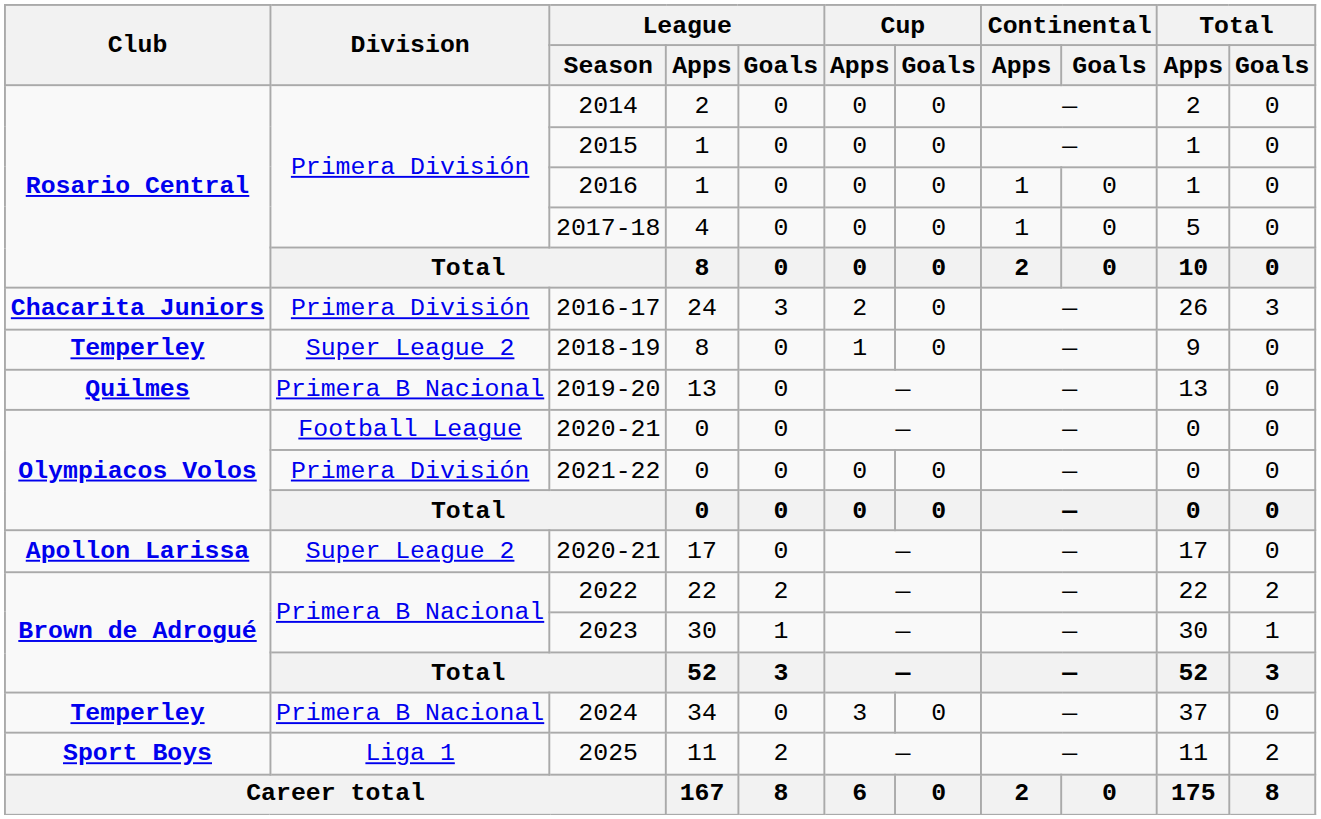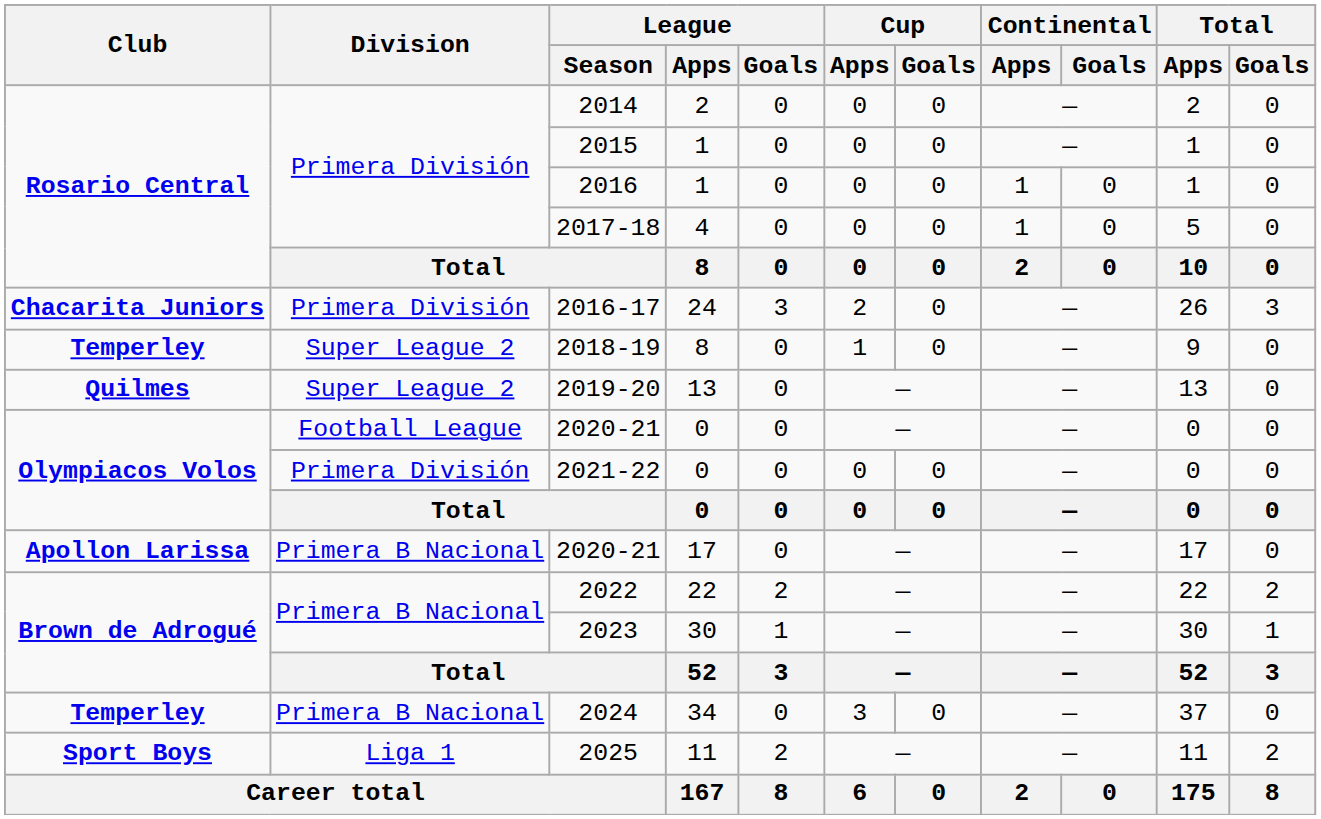 <table class="wikitable" style="text-align:center">
 <tr>
 <th rowspan="2">Club</th>
 <th rowspan="2">Division</th>
 <th colspan="3">League</th>
 <th colspan="2">Cup</th>
 <th colspan="2">Continental</th>
 <th colspan="2">Total</th>
 </tr>
 <tr>
 <th>Season</th>
 <th>Apps</th>
 <th>Goals</th>
 <th>Apps</th>
 <th>Goals</th>
 <th>Apps</th>
 <th>Goals</th>
 <th>Apps</th>
 <th>Goals</th>
 </tr>
 <tr>
 <td rowspan="5"><strong><a href='#'>Rosario Central</a></strong></td>
 <td rowspan="4"><a href='#'>Primera División</a></td>
 <td>2014</td>
 <td>2</td>
 <td>0</td>
 <td>0</td>
 <td>0</td>
 <td colspan="2">—</td>
 <td>2</td>
 <td>0</td>
 </tr>
 <tr>
 <td>2015</td>
 <td>1</td>
 <td>0</td>
 <td>0</td>
 <td>0</td>
 <td colspan="2">—</td>
 <td>1</td>
 <td>0</td>
 </tr>
 <tr>
 <td>2016</td>
 <td>1</td>
 <td>0</td>
 <td>0</td>
 <td>0</td>
 <td>1</td>
 <td>0</td>
 <td>1</td>
 <td>0</td>
 </tr>
 <tr>
 <td>2017-18</td>
 <td>4</td>
 <td>0</td>
 <td>0</td>
 <td>0</td>
 <td>1</td>
 <td>0</td>
 <td>5</td>
 <td>0</td>
 </tr>
 <tr>
 <th colspan="2">Total</th>
 <th>8</th>
 <th>0</th>
 <th>0</th>
 <th>0</th>
 <th>2</th>
 <th>0</th>
 <th>10</th>
 <th>0</th>
 </tr>
 <tr>
 <td><strong><a href='#'>Chacarita Juniors</a></strong></td>
 <td><a href='#'>Primera División</a></td>
 <td>2016-17</td>
 <td>24</td>
 <td>3</td>
 <td>2</td>
 <td>0</td>
 <td colspan="2">—</td>
 <td>26</td>
 <td>3</td>
 </tr>
 <tr>
 <td><strong><a href='#'>Temperley</a></strong></td>
 <td><a href='#'>Super League 2</a></td>
 <td>2018-19</td>
 <td>8</td>
 <td>0</td>
 <td>1</td>
 <td>0</td>
 <td colspan="2">—</td>
 <td>9</td>
 <td>0</td>
 </tr>
 <tr>
 <td><strong><a href='#'>Quilmes</a></strong></td>
-<td><a href='#'>Primera B Nacional</a></td>
+<td><a href='#'>Super League 2</a></td>
 <td>2019-20</td>
 <td>13</td>
 <td>0</td>
 <td colspan="2">—</td>
 <td colspan="2">—</td>
 <td>13</td>
 <td>0</td>
 </tr>
 <tr>
 <td rowspan="3"><strong><a href='#'>Olympiacos Volos</a></strong></td>
 <td><a href='#'>Football League</a></td>
 <td>2020-21</td>
 <td>0</td>
 <td>0</td>
 <td colspan="2">—</td>
 <td colspan="2">—</td>
 <td>0</td>
 <td>0</td>
 </tr>
 <tr>
 <td><a href='#'>Primera División</a></td>
 <td>2021-22</td>
 <td>0</td>
 <td>0</td>
 <td>0</td>
 <td>0</td>
 <td colspan="2">—</td>
 <td>0</td>
 <td>0</td>
 </tr>
 <tr>
 <th colspan="2">Total</th>
 <th>0</th>
 <th>0</th>
 <th>0</th>
 <th>0</th>
 <th colspan="2">—</th>
 <th>0</th>
 <th>0</th>
 </tr>
 <tr>
 <td><strong><a href='#'>Apollon Larissa</a></strong></td>
-<td><a href='#'>Super League 2</a></td>
+<td><a href='#'>Primera B Nacional</a></td>
 <td>2020-21</td>
 <td>17</td>
 <td>0</td>
 <td colspan="2">—</td>
 <td colspan="2">—</td>
 <td>17</td>
 <td>0</td>
 </tr>
 <tr>
 <td rowspan="3"><strong><a href='#'>Brown de Adrogué</a></strong></td>
 <td rowspan="2"><a href='#'>Primera B Nacional</a></td>
 <td>2022</td>
 <td>22</td>
 <td>2</td>
 <td colspan="2">—</td>
 <td colspan="2">—</td>
 <td>22</td>
 <td>2</td>
 </tr>
 <tr>
 <td>2023</td>
 <td>30</td>
 <td>1</td>
 <td colspan="2">—</td>
 <td colspan="2">—</td>
 <td>30</td>
 <td>1</td>
 </tr>
 <tr>
 <th colspan="2">Total</th>
 <th>52</th>
 <th>3</th>
 <th colspan="2">—</th>
 <th colspan="2">—</th>
 <th>52</th>
 <th>3</th>
 </tr>
 <tr>
 <td><strong><a href='#'>Temperley</a></strong></td>
 <td><a href='#'>Primera B Nacional</a></td>
 <td>2024</td>
 <td>34</td>
 <td>0</td>
 <td>3</td>
 <td>0</td>
 <td colspan="2">—</td>
 <td>37</td>
 <td>0</td>
 </tr>
 <tr>
 <td><strong><a href='#'>Sport Boys</a></strong></td>
 <td><a href='#'>Liga 1</a></td>
 <td>2025</td>
 <td>11</td>
 <td>2</td>
 <td colspan="2">—</td>
 <td colspan="2">—</td>
 <td>11</td>
 <td>2</td>
 </tr>
 <tr>
 <th colspan="3">Career total</th>
 <th>167</th>
 <th>8</th>
 <th>6</th>
 <th>0</th>
 <th>2</th>
 <th>0</th>
 <th>175</th>
 <th>8</th>
 </tr>
 </table>
